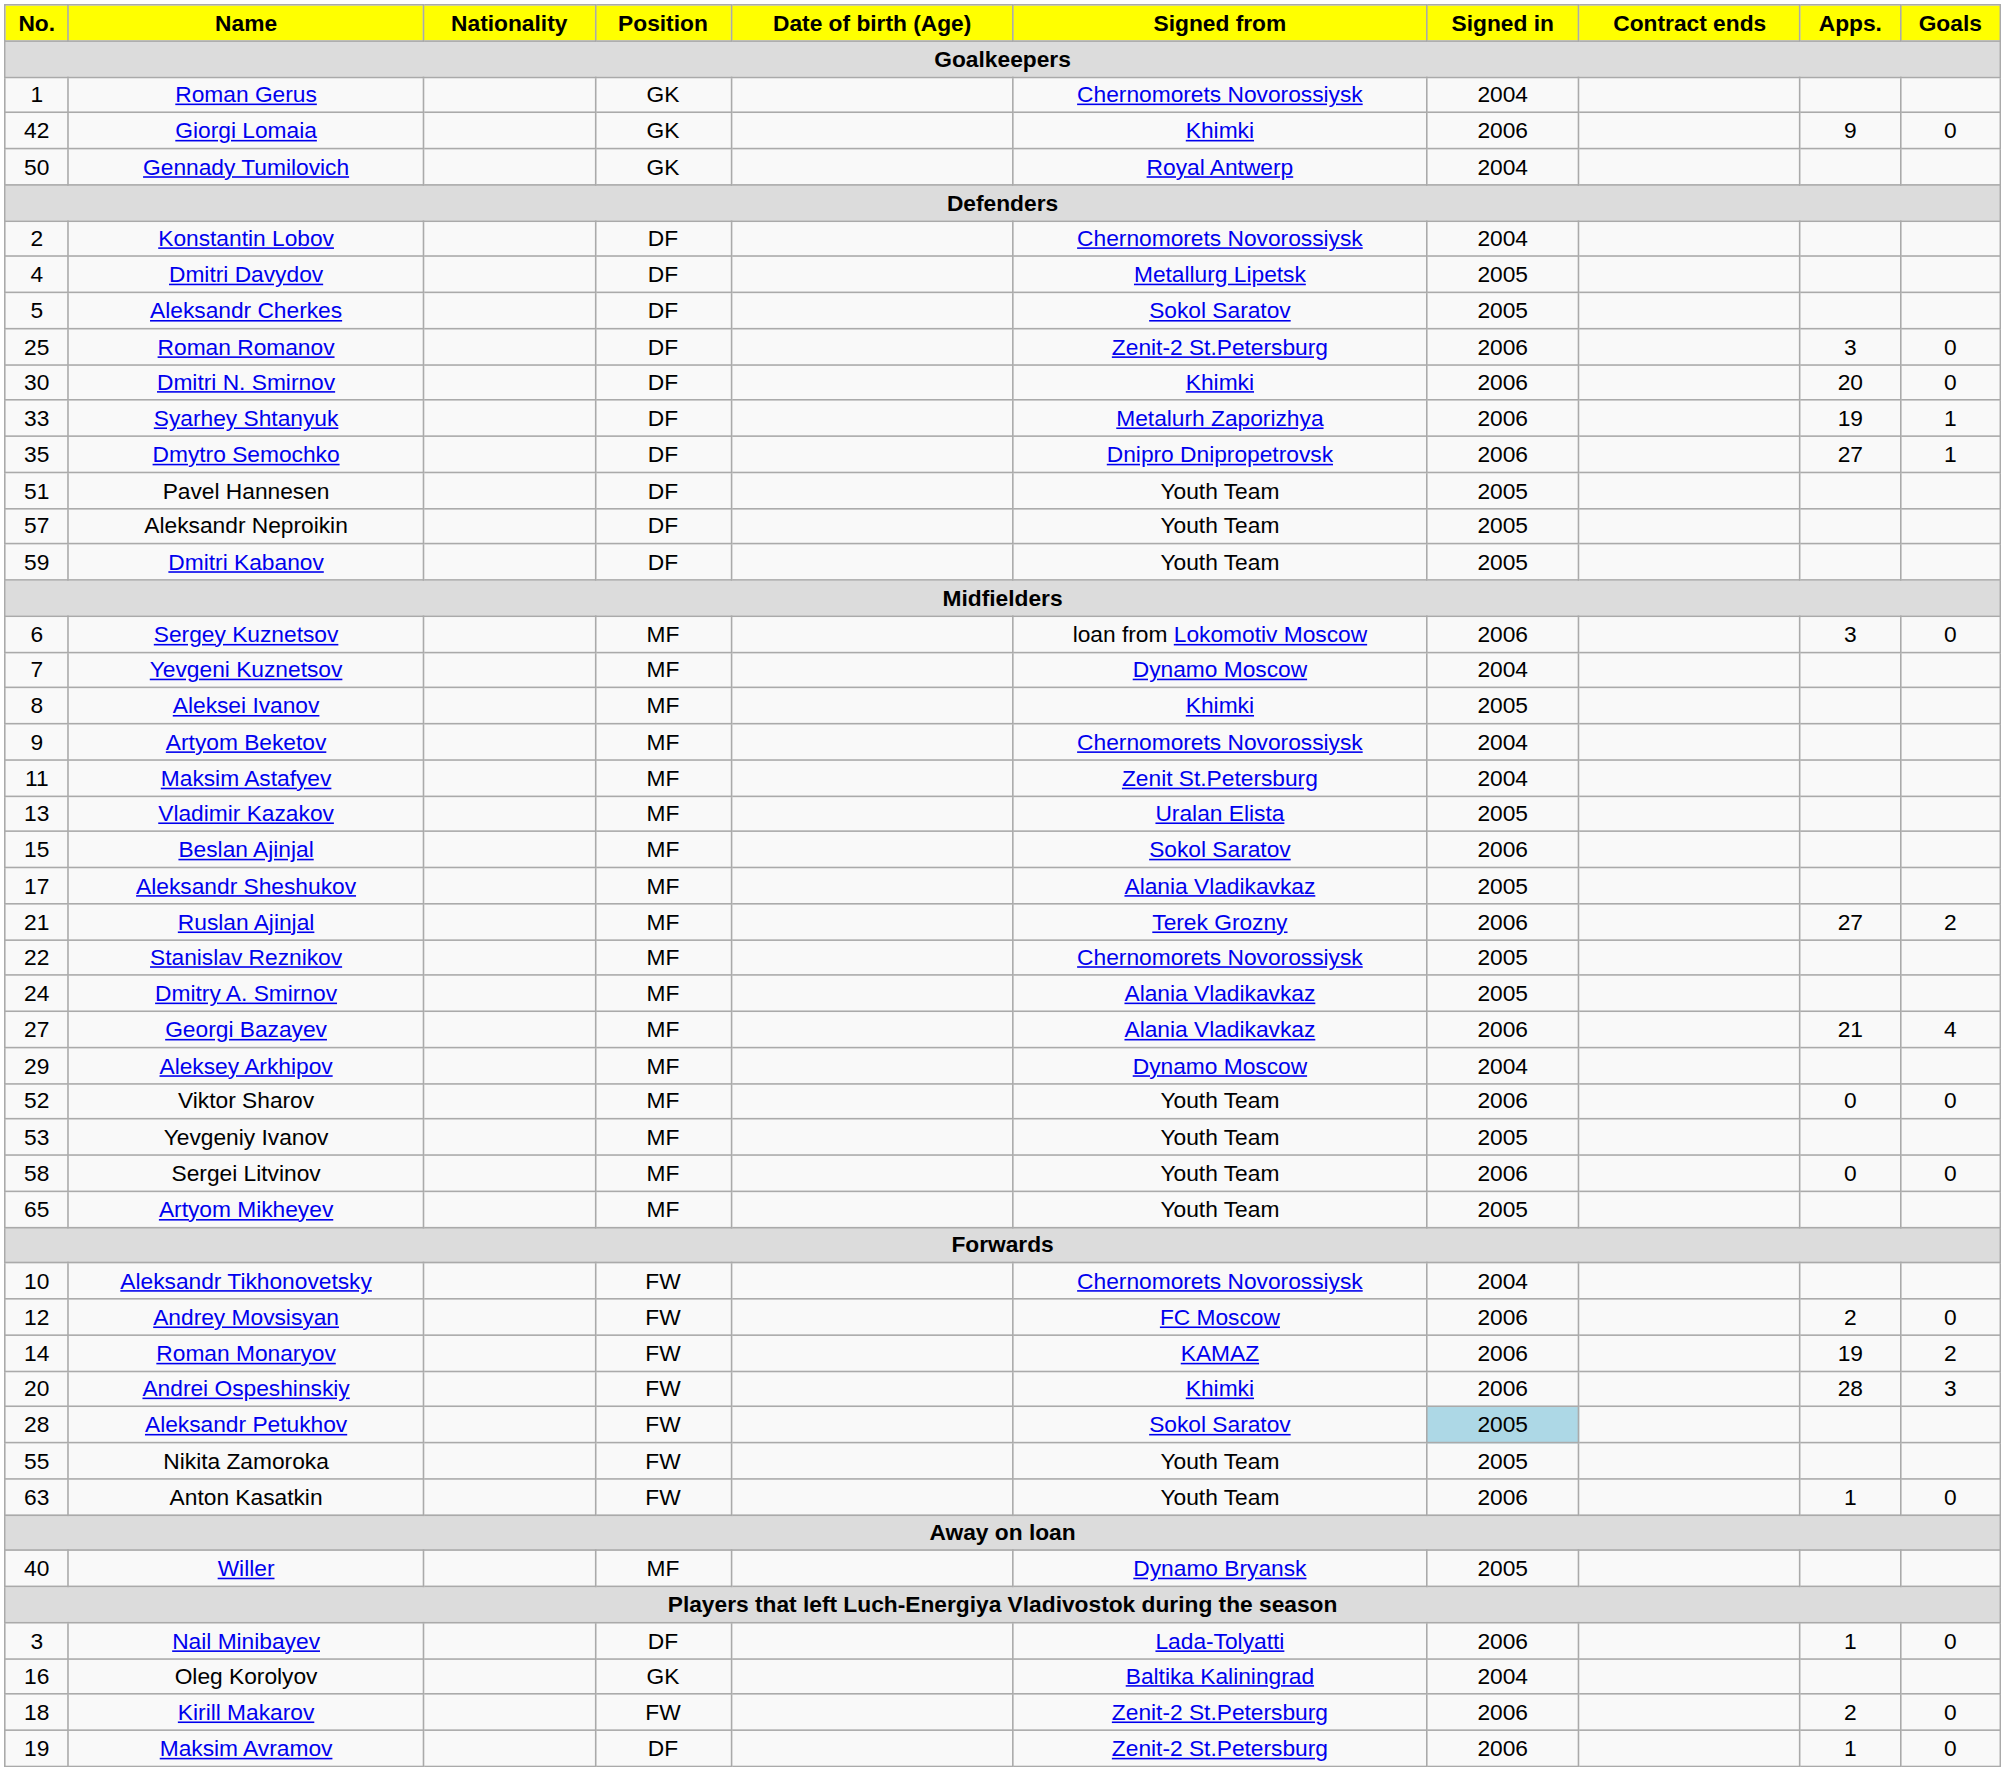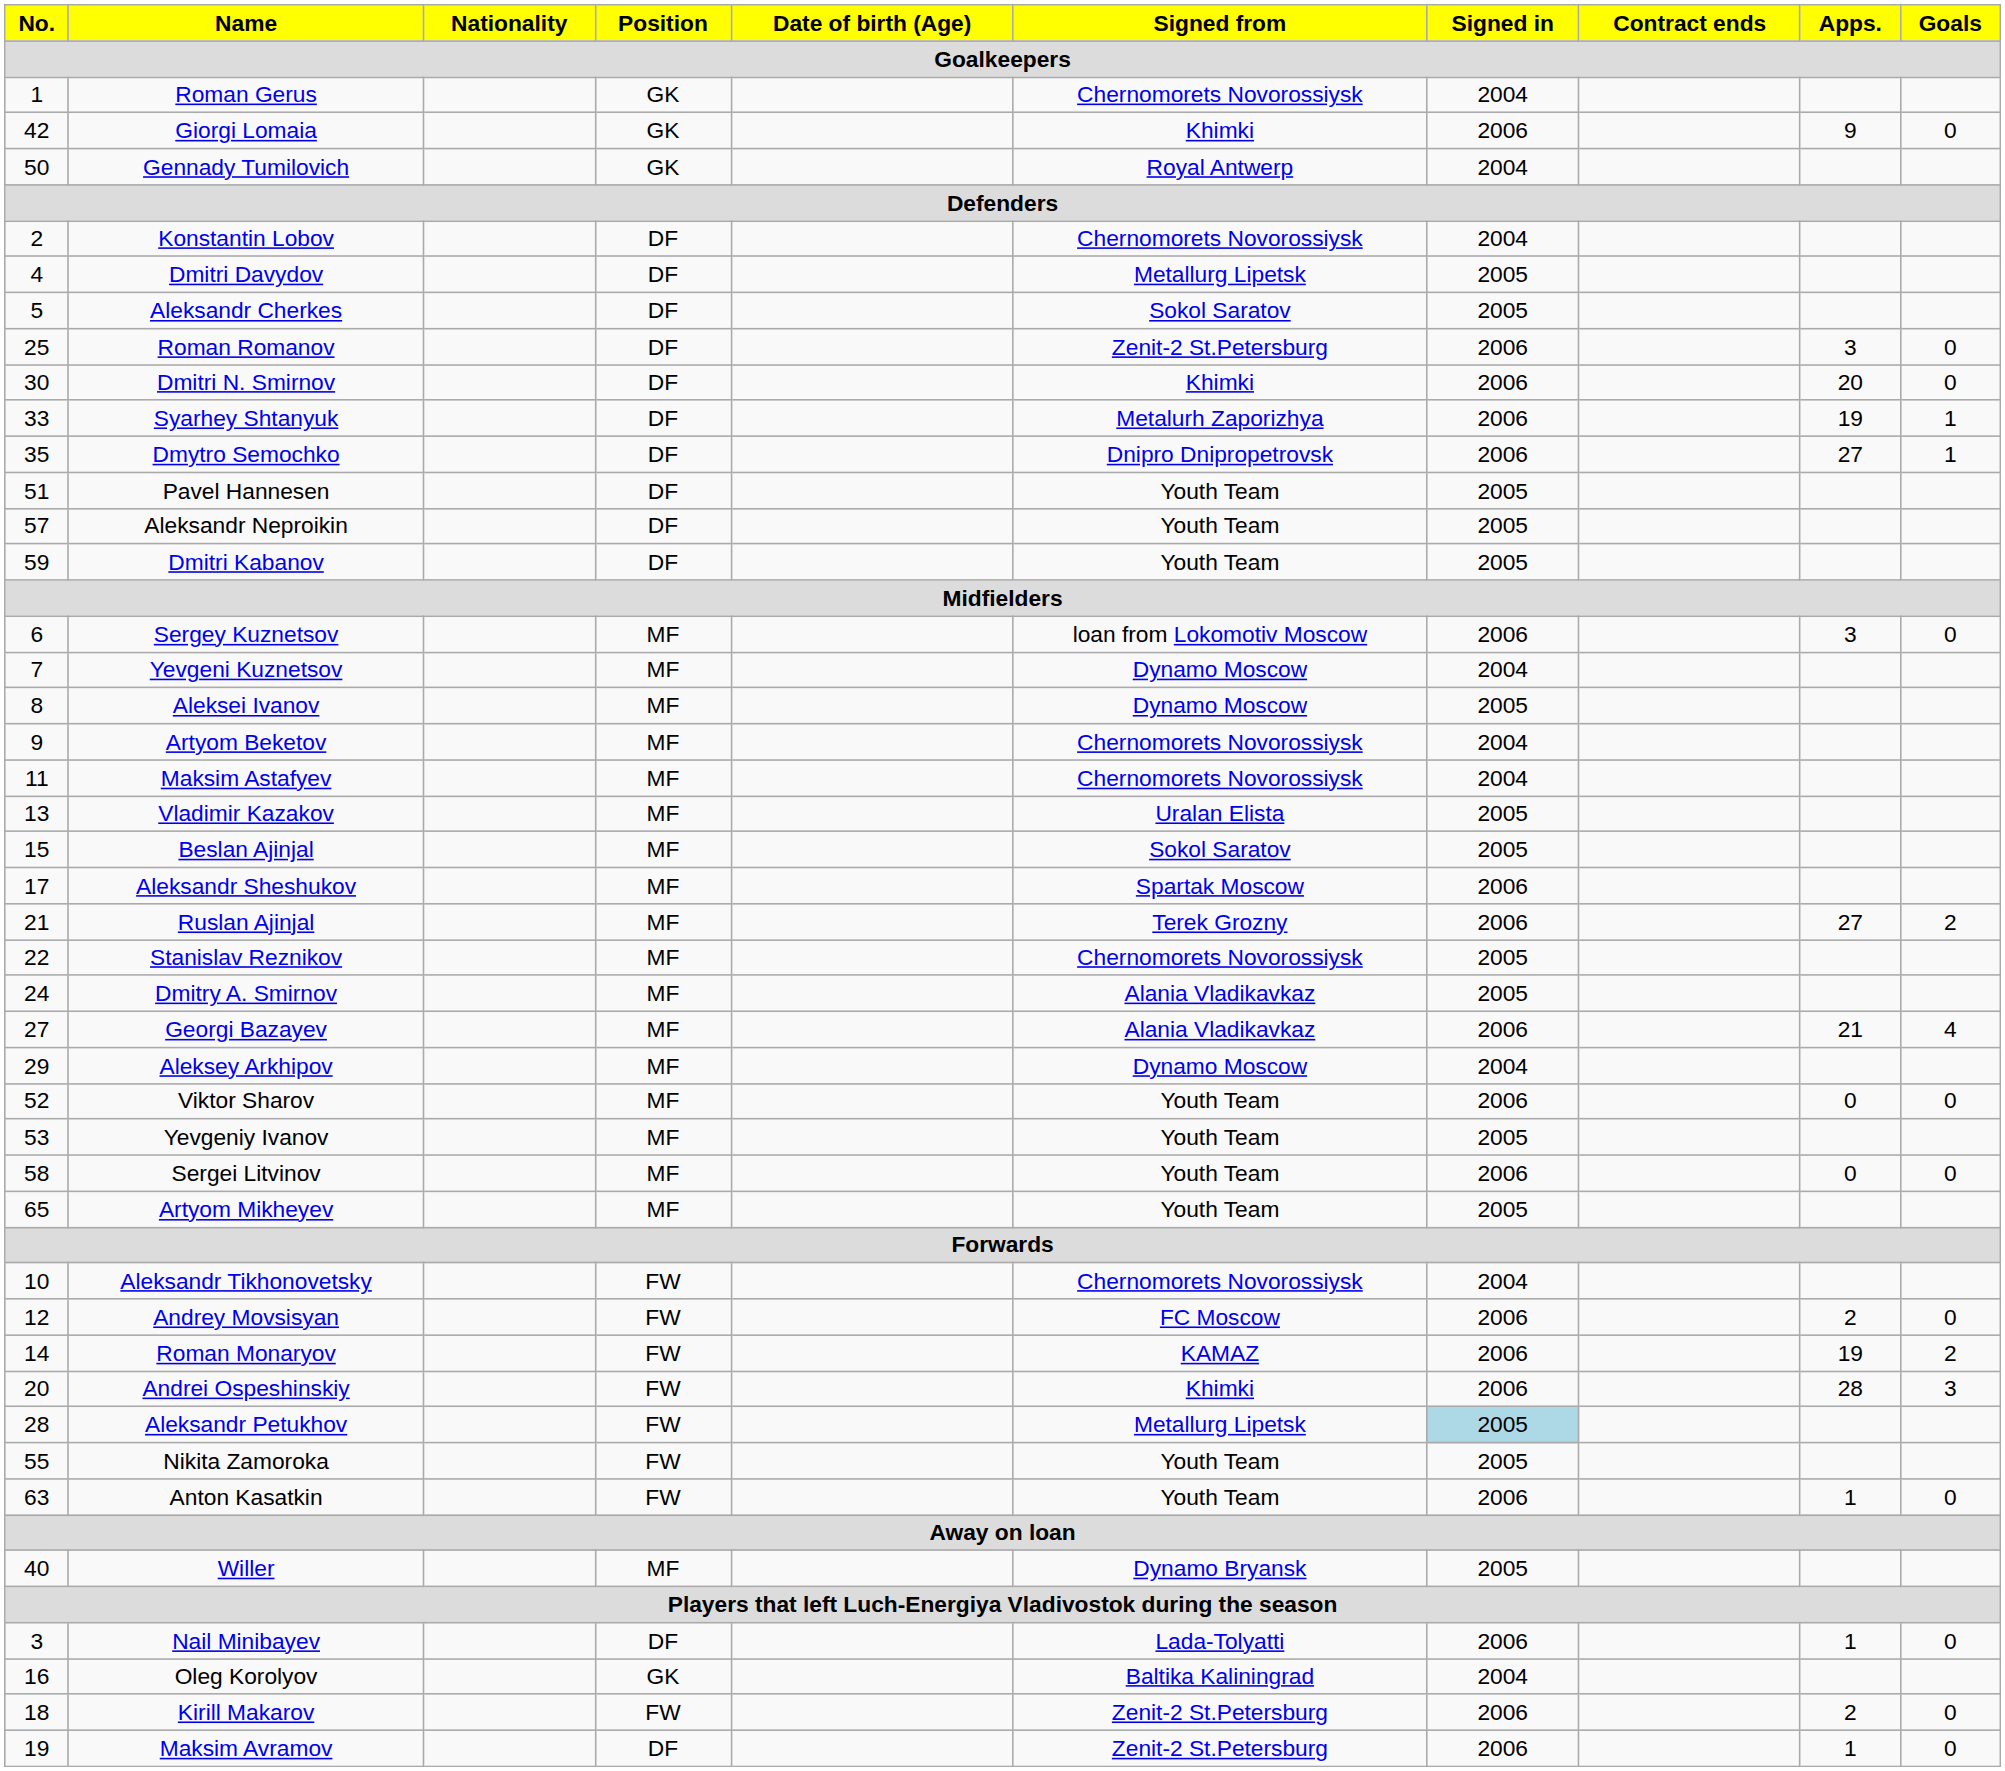 <table class="wikitable"  style="text-align:center; font-size:90%; width:100%;">
 <tr>
 <th style="background:#FFFF00; color:black; text-align:center;">No.</th>
 <th style="background:#FFFF00; color:black; text-align:center;">Name</th>
 <th style="background:#FFFF00; color:black; text-align:center;">Nationality</th>
 <th style="background:#FFFF00; color:black; text-align:center;">Position</th>
 <th style="background:#FFFF00; color:black; text-align:center;">Date of birth (Age)</th>
 <th style="background:#FFFF00; color:black; text-align:center;">Signed from</th>
 <th style="background:#FFFF00; color:black; text-align:center;">Signed in</th>
 <th style="background:#FFFF00; color:black; text-align:center;">Contract ends</th>
 <th style="background:#FFFF00; color:black; text-align:center;">Apps.</th>
 <th style="background:#FFFF00; color:black; text-align:center;">Goals</th>
 </tr>
 <tr>
 <th colspan="11"  style="background:#dcdcdc; text-align:center;">Goalkeepers</th>
 </tr>
 <tr>
 <td>1</td>
 <td><a href='#'>Roman Gerus</a></td>
 <td></td>
 <td>GK</td>
 <td></td>
 <td><a href='#'>Chernomorets Novorossiysk</a></td>
 <td>2004</td>
 <td></td>
 <td></td>
 <td></td>
 </tr>
 <tr>
 <td>42</td>
 <td><a href='#'>Giorgi Lomaia</a></td>
 <td></td>
 <td>GK</td>
 <td></td>
 <td><a href='#'>Khimki</a></td>
 <td>2006</td>
 <td></td>
 <td>9</td>
 <td>0</td>
 </tr>
 <tr>
 <td>50</td>
 <td><a href='#'>Gennady Tumilovich</a></td>
 <td></td>
 <td>GK</td>
 <td></td>
 <td><a href='#'>Royal Antwerp</a></td>
 <td>2004</td>
 <td></td>
 <td></td>
 <td></td>
 </tr>
 <tr>
 <th colspan="11"  style="background:#dcdcdc; text-align:center;">Defenders</th>
 </tr>
 <tr>
 <td>2</td>
 <td><a href='#'>Konstantin Lobov</a></td>
 <td></td>
 <td>DF</td>
 <td></td>
 <td><a href='#'>Chernomorets Novorossiysk</a></td>
 <td>2004</td>
 <td></td>
 <td></td>
 <td></td>
 </tr>
 <tr>
 <td>4</td>
 <td><a href='#'>Dmitri Davydov</a></td>
 <td></td>
 <td>DF</td>
 <td></td>
 <td><a href='#'>Metallurg Lipetsk</a></td>
 <td>2005</td>
 <td></td>
 <td></td>
 <td></td>
 </tr>
 <tr>
 <td>5</td>
 <td><a href='#'>Aleksandr Cherkes</a></td>
 <td></td>
 <td>DF</td>
 <td></td>
 <td><a href='#'>Sokol Saratov</a></td>
 <td>2005</td>
 <td></td>
 <td></td>
 <td></td>
 </tr>
 <tr>
 <td>25</td>
 <td><a href='#'>Roman Romanov</a></td>
 <td></td>
 <td>DF</td>
 <td></td>
 <td><a href='#'>Zenit-2 St.Petersburg</a></td>
 <td>2006</td>
 <td></td>
 <td>3</td>
 <td>0</td>
 </tr>
 <tr>
 <td>30</td>
 <td><a href='#'>Dmitri N. Smirnov</a></td>
 <td></td>
 <td>DF</td>
 <td></td>
 <td><a href='#'>Khimki</a></td>
 <td>2006</td>
 <td></td>
 <td>20</td>
 <td>0</td>
 </tr>
 <tr>
 <td>33</td>
 <td><a href='#'>Syarhey Shtanyuk</a></td>
 <td></td>
 <td>DF</td>
 <td></td>
 <td><a href='#'>Metalurh Zaporizhya</a></td>
 <td>2006</td>
 <td></td>
 <td>19</td>
 <td>1</td>
 </tr>
 <tr>
 <td>35</td>
 <td><a href='#'>Dmytro Semochko</a></td>
 <td></td>
 <td>DF</td>
 <td></td>
 <td><a href='#'>Dnipro Dnipropetrovsk</a></td>
 <td>2006</td>
 <td></td>
 <td>27</td>
 <td>1</td>
 </tr>
 <tr>
 <td>51</td>
 <td>Pavel Hannesen</td>
 <td></td>
 <td>DF</td>
 <td></td>
 <td>Youth Team</td>
 <td>2005</td>
 <td></td>
 <td></td>
 <td></td>
 </tr>
 <tr>
 <td>57</td>
 <td>Aleksandr Neproikin</td>
 <td></td>
 <td>DF</td>
 <td></td>
 <td>Youth Team</td>
 <td>2005</td>
 <td></td>
 <td></td>
 <td></td>
 </tr>
 <tr>
 <td>59</td>
 <td><a href='#'>Dmitri Kabanov</a></td>
 <td></td>
 <td>DF</td>
 <td></td>
 <td>Youth Team</td>
 <td>2005</td>
 <td></td>
 <td></td>
 <td></td>
 </tr>
 <tr>
 <th colspan="11"  style="background:#dcdcdc; text-align:center;">Midfielders</th>
 </tr>
 <tr>
 <td>6</td>
 <td><a href='#'>Sergey Kuznetsov</a></td>
 <td></td>
 <td>MF</td>
 <td></td>
 <td>loan from <a href='#'>Lokomotiv Moscow</a></td>
 <td>2006</td>
 <td></td>
 <td>3</td>
 <td>0</td>
 </tr>
 <tr>
 <td>7</td>
 <td><a href='#'>Yevgeni Kuznetsov</a></td>
 <td></td>
 <td>MF</td>
 <td></td>
 <td><a href='#'>Dynamo Moscow</a></td>
 <td>2004</td>
 <td></td>
 <td></td>
 <td></td>
 </tr>
 <tr>
 <td>8</td>
 <td><a href='#'>Aleksei Ivanov</a></td>
 <td></td>
 <td>MF</td>
 <td></td>
-<td><a href='#'>Khimki</a></td>
+<td><a href='#'>Dynamo Moscow</a></td>
 <td>2005</td>
 <td></td>
 <td></td>
 <td></td>
 </tr>
 <tr>
 <td>9</td>
 <td><a href='#'>Artyom Beketov</a></td>
 <td></td>
 <td>MF</td>
 <td></td>
 <td><a href='#'>Chernomorets Novorossiysk</a></td>
 <td>2004</td>
 <td></td>
 <td></td>
 <td></td>
 </tr>
 <tr>
 <td>11</td>
 <td><a href='#'>Maksim Astafyev</a></td>
 <td></td>
 <td>MF</td>
 <td></td>
-<td><a href='#'>Zenit St.Petersburg</a></td>
+<td><a href='#'>Chernomorets Novorossiysk</a></td>
 <td>2004</td>
 <td></td>
 <td></td>
 <td></td>
 </tr>
 <tr>
 <td>13</td>
 <td><a href='#'>Vladimir Kazakov</a></td>
 <td></td>
 <td>MF</td>
 <td></td>
 <td><a href='#'>Uralan Elista</a></td>
 <td>2005</td>
 <td></td>
 <td></td>
 <td></td>
 </tr>
 <tr>
 <td>15</td>
 <td><a href='#'>Beslan Ajinjal</a></td>
 <td></td>
 <td>MF</td>
 <td></td>
 <td><a href='#'>Sokol Saratov</a></td>
-<td>2006</td>
+<td>2005</td>
 <td></td>
 <td></td>
 <td></td>
 </tr>
 <tr>
 <td>17</td>
 <td><a href='#'>Aleksandr Sheshukov</a></td>
 <td></td>
 <td>MF</td>
 <td></td>
-<td><a href='#'>Alania Vladikavkaz</a></td>
-<td>2005</td>
+<td><a href='#'>Spartak Moscow</a></td>
+<td>2006</td>
 <td></td>
 <td></td>
 <td></td>
 </tr>
 <tr>
 <td>21</td>
 <td><a href='#'>Ruslan Ajinjal</a></td>
 <td></td>
 <td>MF</td>
 <td></td>
 <td><a href='#'>Terek Grozny</a></td>
 <td>2006</td>
 <td></td>
 <td>27</td>
 <td>2</td>
 </tr>
 <tr>
 <td>22</td>
 <td><a href='#'>Stanislav Reznikov</a></td>
 <td></td>
 <td>MF</td>
 <td></td>
 <td><a href='#'>Chernomorets Novorossiysk</a></td>
 <td>2005</td>
 <td></td>
 <td></td>
 <td></td>
 </tr>
 <tr>
 <td>24</td>
 <td><a href='#'>Dmitry A. Smirnov</a></td>
 <td></td>
 <td>MF</td>
 <td></td>
 <td><a href='#'>Alania Vladikavkaz</a></td>
 <td>2005</td>
 <td></td>
 <td></td>
 <td></td>
 </tr>
 <tr>
 <td>27</td>
 <td><a href='#'>Georgi Bazayev</a></td>
 <td></td>
 <td>MF</td>
 <td></td>
 <td><a href='#'>Alania Vladikavkaz</a></td>
 <td>2006</td>
 <td></td>
 <td>21</td>
 <td>4</td>
 </tr>
 <tr>
 <td>29</td>
 <td><a href='#'>Aleksey Arkhipov</a></td>
 <td></td>
 <td>MF</td>
 <td></td>
 <td><a href='#'>Dynamo Moscow</a></td>
 <td>2004</td>
 <td></td>
 <td></td>
 <td></td>
 </tr>
 <tr>
 <td>52</td>
 <td>Viktor Sharov</td>
 <td></td>
 <td>MF</td>
 <td></td>
 <td>Youth Team</td>
 <td>2006</td>
 <td></td>
 <td>0</td>
 <td>0</td>
 </tr>
 <tr>
 <td>53</td>
 <td>Yevgeniy Ivanov</td>
 <td></td>
 <td>MF</td>
 <td></td>
 <td>Youth Team</td>
 <td>2005</td>
 <td></td>
 <td></td>
 <td></td>
 </tr>
 <tr>
 <td>58</td>
 <td>Sergei Litvinov</td>
 <td></td>
 <td>MF</td>
 <td></td>
 <td>Youth Team</td>
 <td>2006</td>
 <td></td>
 <td>0</td>
 <td>0</td>
 </tr>
 <tr>
 <td>65</td>
 <td><a href='#'>Artyom Mikheyev</a></td>
 <td></td>
 <td>MF</td>
 <td></td>
 <td>Youth Team</td>
 <td>2005</td>
 <td></td>
 <td></td>
 <td></td>
 </tr>
 <tr>
 <th colspan="11"  style="background:#dcdcdc; text-align:center;">Forwards</th>
 </tr>
 <tr>
 <td>10</td>
 <td><a href='#'>Aleksandr Tikhonovetsky</a></td>
 <td></td>
 <td>FW</td>
 <td></td>
 <td><a href='#'>Chernomorets Novorossiysk</a></td>
 <td>2004</td>
 <td></td>
 <td></td>
 <td></td>
 </tr>
 <tr>
 <td>12</td>
 <td><a href='#'>Andrey Movsisyan</a></td>
 <td></td>
 <td>FW</td>
 <td></td>
 <td><a href='#'>FC Moscow</a></td>
 <td>2006</td>
 <td></td>
 <td>2</td>
 <td>0</td>
 </tr>
 <tr>
 <td>14</td>
 <td><a href='#'>Roman Monaryov</a></td>
 <td></td>
 <td>FW</td>
 <td></td>
 <td><a href='#'>KAMAZ</a></td>
 <td>2006</td>
 <td></td>
 <td>19</td>
 <td>2</td>
 </tr>
 <tr>
 <td>20</td>
 <td><a href='#'>Andrei Ospeshinskiy</a></td>
 <td></td>
 <td>FW</td>
 <td></td>
 <td><a href='#'>Khimki</a></td>
 <td>2006</td>
 <td></td>
 <td>28</td>
 <td>3</td>
 </tr>
 <tr>
 <td>28</td>
 <td><a href='#'>Aleksandr Petukhov</a></td>
 <td></td>
 <td>FW</td>
 <td></td>
-<td><a href='#'>Sokol Saratov</a></td>
+<td><a href='#'>Metallurg Lipetsk</a></td>
 <td style="background: lightblue;">2005</td>
 <td></td>
 <td></td>
 <td></td>
 </tr>
 <tr>
 <td>55</td>
 <td>Nikita Zamoroka</td>
 <td></td>
 <td>FW</td>
 <td></td>
 <td>Youth Team</td>
 <td>2005</td>
 <td></td>
 <td></td>
 <td></td>
 </tr>
 <tr>
 <td>63</td>
 <td>Anton Kasatkin</td>
 <td></td>
 <td>FW</td>
 <td></td>
 <td>Youth Team</td>
 <td>2006</td>
 <td></td>
 <td>1</td>
 <td>0</td>
 </tr>
 <tr>
 <th colspan="11"  style="background:#dcdcdc; text-align:center;">Away on loan</th>
 </tr>
 <tr>
 <td>40</td>
 <td><a href='#'>Willer</a></td>
 <td></td>
 <td>MF</td>
 <td></td>
 <td><a href='#'>Dynamo Bryansk</a></td>
 <td>2005</td>
 <td></td>
 <td></td>
 <td></td>
 </tr>
 <tr>
 <th colspan="11"  style="background:#dcdcdc; text-align:center;">Players that left Luch-Energiya Vladivostok during the season</th>
 </tr>
 <tr>
 <td>3</td>
 <td><a href='#'>Nail Minibayev</a></td>
 <td></td>
 <td>DF</td>
 <td></td>
 <td><a href='#'>Lada-Tolyatti</a></td>
 <td>2006</td>
 <td></td>
 <td>1</td>
 <td>0</td>
 </tr>
 <tr>
 <td>16</td>
 <td>Oleg Korolyov</td>
 <td></td>
 <td>GK</td>
 <td></td>
 <td><a href='#'>Baltika Kaliningrad</a></td>
 <td>2004</td>
 <td></td>
 <td></td>
 <td></td>
 </tr>
 <tr>
 <td>18</td>
 <td><a href='#'>Kirill Makarov</a></td>
 <td></td>
 <td>FW</td>
 <td></td>
 <td><a href='#'>Zenit-2 St.Petersburg</a></td>
 <td>2006</td>
 <td></td>
 <td>2</td>
 <td>0</td>
 </tr>
 <tr>
 <td>19</td>
 <td><a href='#'>Maksim Avramov</a></td>
 <td></td>
 <td>DF</td>
 <td></td>
 <td><a href='#'>Zenit-2 St.Petersburg</a></td>
 <td>2006</td>
 <td></td>
 <td>1</td>
 <td>0</td>
 </tr>
 </table>
